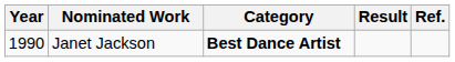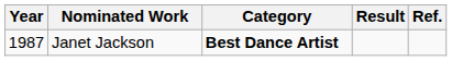 <table class="wikitable" width="50%">
 <tr>
 <th width="5%">Year</th>
 <th width="40%">Nominated Work</th>
 <th width="40%">Category</th>
 <th width="10%">Result</th>
 <th width="5%">Ref.</th>
 </tr>
 <tr>
-<td>1990</td>
+<td>1987</td>
 <td>Janet Jackson</td>
 <td><strong>Best Dance Artist</strong></td>
 <td></td>
 <td></td>
 </tr>
 </table>
